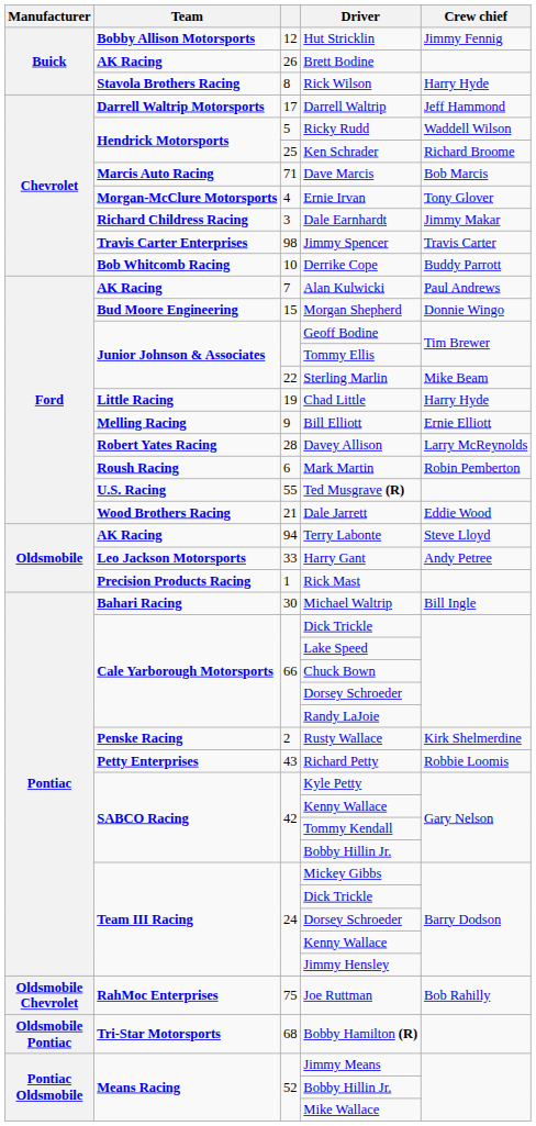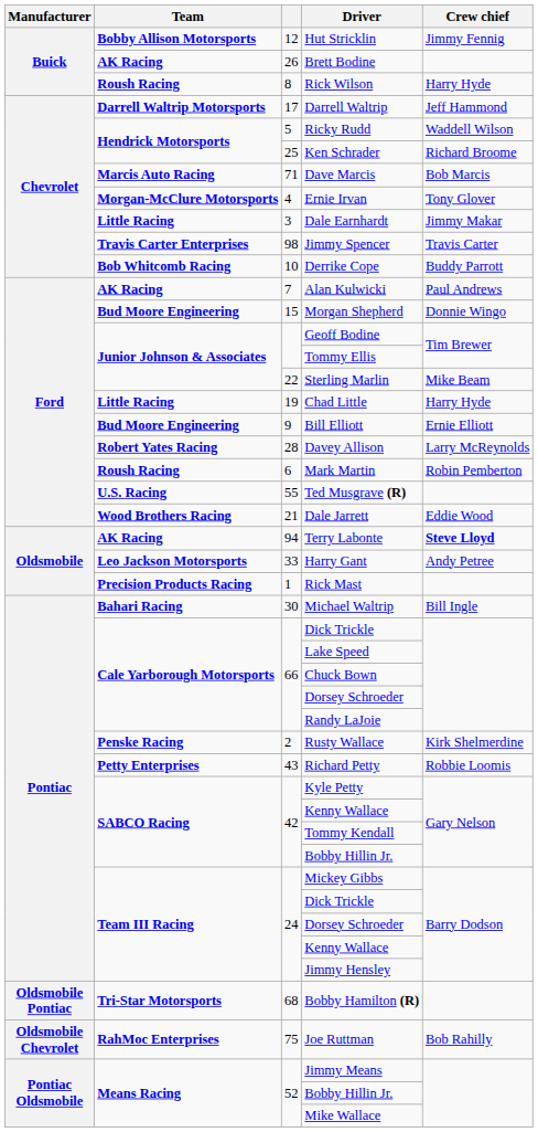 <table class="wikitable" style="font-size: 95%;">
 <tr>
 <th>Manufacturer</th>
 <th>Team</th>
 <th></th>
 <th>Driver</th>
 <th>Crew chief</th>
 </tr>
 <tr>
 <th rowspan=3><a href='#'>Buick</a></th>
 <td><strong><a href='#'>Bobby Allison Motorsports</a></strong></td>
 <td>12</td>
 <td><a href='#'>Hut Stricklin</a></td>
 <td><a href='#'>Jimmy Fennig</a></td>
 </tr>
 <tr>
 <td><strong><a href='#'>AK Racing</a></strong></td>
 <td>26</td>
 <td><a href='#'>Brett Bodine</a></td>
 <td></td>
 </tr>
 <tr>
-<td><strong><a href='#'>Stavola Brothers Racing</a></strong></td>
+<td><strong><a href='#'>Roush Racing</a></strong></td>
 <td>8</td>
 <td><a href='#'>Rick Wilson</a></td>
 <td><a href='#'>Harry Hyde</a></td>
 </tr>
 <tr>
 <th rowspan=8><a href='#'>Chevrolet</a></th>
 <td><strong><a href='#'>Darrell Waltrip Motorsports</a></strong></td>
 <td>17</td>
 <td><a href='#'>Darrell Waltrip</a></td>
 <td><a href='#'>Jeff Hammond</a></td>
 </tr>
 <tr>
 <td rowspan=2><strong><a href='#'>Hendrick Motorsports</a></strong></td>
 <td>5</td>
 <td><a href='#'>Ricky Rudd</a></td>
 <td><a href='#'>Waddell Wilson</a></td>
 </tr>
 <tr>
 <td>25</td>
 <td><a href='#'>Ken Schrader</a></td>
 <td><a href='#'>Richard Broome</a></td>
 </tr>
 <tr>
 <td><strong><a href='#'>Marcis Auto Racing</a></strong></td>
 <td>71</td>
 <td><a href='#'>Dave Marcis</a></td>
 <td><a href='#'>Bob Marcis</a></td>
 </tr>
 <tr>
 <td><strong><a href='#'>Morgan-McClure Motorsports</a></strong></td>
 <td>4</td>
 <td><a href='#'>Ernie Irvan</a></td>
 <td><a href='#'>Tony Glover</a></td>
 </tr>
 <tr>
-<td><strong><a href='#'>Richard Childress Racing</a></strong></td>
+<td><strong><a href='#'>Little Racing</a></strong></td>
 <td>3</td>
 <td><a href='#'>Dale Earnhardt</a></td>
 <td><a href='#'>Jimmy Makar</a></td>
 </tr>
 <tr>
 <td><strong><a href='#'>Travis Carter Enterprises</a></strong></td>
 <td>98</td>
 <td><a href='#'>Jimmy Spencer</a></td>
 <td><a href='#'>Travis Carter</a></td>
 </tr>
 <tr>
 <td><strong><a href='#'>Bob Whitcomb Racing</a></strong></td>
 <td>10</td>
 <td><a href='#'>Derrike Cope</a></td>
 <td><a href='#'>Buddy Parrott</a></td>
 </tr>
 <tr>
 <th rowspan=11><a href='#'>Ford</a></th>
 <td><strong><a href='#'>AK Racing</a></strong></td>
 <td>7</td>
 <td><a href='#'>Alan Kulwicki</a></td>
 <td><a href='#'>Paul Andrews</a></td>
 </tr>
 <tr>
 <td><strong><a href='#'>Bud Moore Engineering</a></strong></td>
 <td>15</td>
 <td><a href='#'>Morgan Shepherd</a></td>
 <td><a href='#'>Donnie Wingo</a></td>
 </tr>
 <tr>
 <td rowspan=3><strong><a href='#'>Junior Johnson & Associates</a></strong></td>
 <td rowspan=2></td>
 <td><a href='#'>Geoff Bodine</a> <small></small></td>
 <td rowspan=2><a href='#'>Tim Brewer</a></td>
 </tr>
 <tr>
 <td><a href='#'>Tommy Ellis</a> <small></small></td>
 </tr>
 <tr>
 <td>22</td>
 <td><a href='#'>Sterling Marlin</a></td>
 <td><a href='#'>Mike Beam</a></td>
 </tr>
 <tr>
 <td><strong><a href='#'>Little Racing</a></strong></td>
 <td>19</td>
 <td><a href='#'>Chad Little</a></td>
 <td><a href='#'>Harry Hyde</a></td>
 </tr>
 <tr>
-<td><strong><a href='#'>Melling Racing</a></strong></td>
+<td><strong><a href='#'>Bud Moore Engineering</a></strong></td>
 <td>9</td>
 <td><a href='#'>Bill Elliott</a></td>
 <td><a href='#'>Ernie Elliott</a></td>
 </tr>
 <tr>
 <td><strong><a href='#'>Robert Yates Racing</a></strong></td>
 <td>28</td>
 <td><a href='#'>Davey Allison</a></td>
 <td><a href='#'>Larry McReynolds</a></td>
 </tr>
 <tr>
 <td><strong><a href='#'>Roush Racing</a></strong></td>
 <td>6</td>
 <td><a href='#'>Mark Martin</a></td>
 <td><a href='#'>Robin Pemberton</a></td>
 </tr>
 <tr>
 <td><strong><a href='#'>U.S. Racing</a></strong></td>
 <td>55</td>
 <td><a href='#'>Ted Musgrave</a> <strong>(R)</strong></td>
 <td></td>
 </tr>
 <tr>
 <td><strong><a href='#'>Wood Brothers Racing</a></strong></td>
 <td>21</td>
 <td><a href='#'>Dale Jarrett</a></td>
 <td><a href='#'>Eddie Wood</a></td>
 </tr>
 <tr>
 <th rowspan=3><a href='#'>Oldsmobile</a></th>
 <td><strong><a href='#'>AK Racing</a></strong></td>
 <td>94</td>
 <td><a href='#'>Terry Labonte</a></td>
-<td><a href='#'>Steve Lloyd</a></td>
+<td><strong><a href='#'>Steve Lloyd</a></strong></td>
 </tr>
 <tr>
 <td><strong><a href='#'>Leo Jackson Motorsports</a></strong></td>
 <td>33</td>
 <td><a href='#'>Harry Gant</a></td>
 <td><a href='#'>Andy Petree</a></td>
 </tr>
 <tr>
 <td><strong><a href='#'>Precision Products Racing</a></strong></td>
 <td>1</td>
 <td><a href='#'>Rick Mast</a></td>
 <td></td>
 </tr>
 <tr>
 <th rowspan=17><a href='#'>Pontiac</a></th>
 <td><strong><a href='#'>Bahari Racing</a></strong></td>
 <td>30</td>
 <td><a href='#'>Michael Waltrip</a></td>
 <td><a href='#'>Bill Ingle</a></td>
 </tr>
 <tr>
 <td rowspan=5><strong><a href='#'>Cale Yarborough Motorsports</a></strong></td>
 <td rowspan=5>66</td>
 <td><a href='#'>Dick Trickle</a> <small></small></td>
 <td rowspan=5></td>
 </tr>
 <tr>
 <td><a href='#'>Lake Speed</a> <small></small></td>
 </tr>
 <tr>
 <td><a href='#'>Chuck Bown</a> <small></small></td>
 </tr>
 <tr>
 <td><a href='#'>Dorsey Schroeder</a> <small></small></td>
 </tr>
 <tr>
 <td><a href='#'>Randy LaJoie</a> <small></small></td>
 </tr>
 <tr>
 <td><strong><a href='#'>Penske Racing</a></strong></td>
 <td>2</td>
 <td><a href='#'>Rusty Wallace</a></td>
 <td><a href='#'>Kirk Shelmerdine</a></td>
 </tr>
 <tr>
 <td><strong><a href='#'>Petty Enterprises</a></strong></td>
 <td>43</td>
 <td><a href='#'>Richard Petty</a></td>
 <td><a href='#'>Robbie Loomis</a></td>
 </tr>
 <tr>
 <td rowspan=4><strong><a href='#'>SABCO Racing</a></strong></td>
 <td rowspan=4>42</td>
 <td><a href='#'>Kyle Petty</a> <small></small></td>
 <td rowspan=4><a href='#'>Gary Nelson</a></td>
 </tr>
 <tr>
 <td><a href='#'>Kenny Wallace</a> <small></small></td>
 </tr>
 <tr>
 <td><a href='#'>Tommy Kendall</a> <small></small></td>
 </tr>
 <tr>
 <td><a href='#'>Bobby Hillin Jr.</a> <small></small></td>
 </tr>
 <tr>
 <td rowspan=5><strong><a href='#'>Team III Racing</a></strong></td>
 <td rowspan=5>24</td>
 <td><a href='#'>Mickey Gibbs</a>  <small></small></td>
 <td rowspan=5><a href='#'>Barry Dodson</a></td>
 </tr>
 <tr>
 <td><a href='#'>Dick Trickle</a> <small></small></td>
 </tr>
 <tr>
 <td><a href='#'>Dorsey Schroeder</a> <small></small></td>
 </tr>
 <tr>
 <td><a href='#'>Kenny Wallace</a> <small></small></td>
 </tr>
 <tr>
 <td><a href='#'>Jimmy Hensley</a> <small></small></td>
 </tr>
 <tr>
+<th><a href='#'>Oldsmobile</a> <small></small><br><a href='#'>Pontiac</a> <small></small></th>
+<td><strong><a href='#'>Tri-Star Motorsports</a></strong></td>
+<td>68</td>
+<td><a href='#'>Bobby Hamilton</a> <strong>(R)</strong></td>
+<td></td>
+</tr>
+<tr>
 <th><a href='#'>Oldsmobile</a> <small></small><br><a href='#'>Chevrolet</a> <small></small></th>
 <td><strong><a href='#'>RahMoc Enterprises</a></strong></td>
 <td>75</td>
 <td><a href='#'>Joe Ruttman</a></td>
 <td><a href='#'>Bob Rahilly</a></td>
-</tr>
-<tr>
-<th><a href='#'>Oldsmobile</a> <small></small><br><a href='#'>Pontiac</a> <small></small></th>
-<td><strong><a href='#'>Tri-Star Motorsports</a></strong></td>
-<td>68</td>
-<td><a href='#'>Bobby Hamilton</a> <strong>(R)</strong></td>
-<td></td>
 </tr>
 <tr>
 <th rowspan=3><a href='#'>Pontiac</a> <small></small><br><a href='#'>Oldsmobile</a> <small></small></th>
 <td rowspan=3><strong><a href='#'>Means Racing</a></strong></td>
 <td rowspan=3>52</td>
 <td><a href='#'>Jimmy Means</a> <small></small></td>
 <td rowspan=3></td>
 </tr>
 <tr>
 <td><a href='#'>Bobby Hillin Jr.</a> <small></small></td>
 </tr>
 <tr>
 <td><a href='#'>Mike Wallace</a>  <small></small></td>
 </tr>
 </table>
